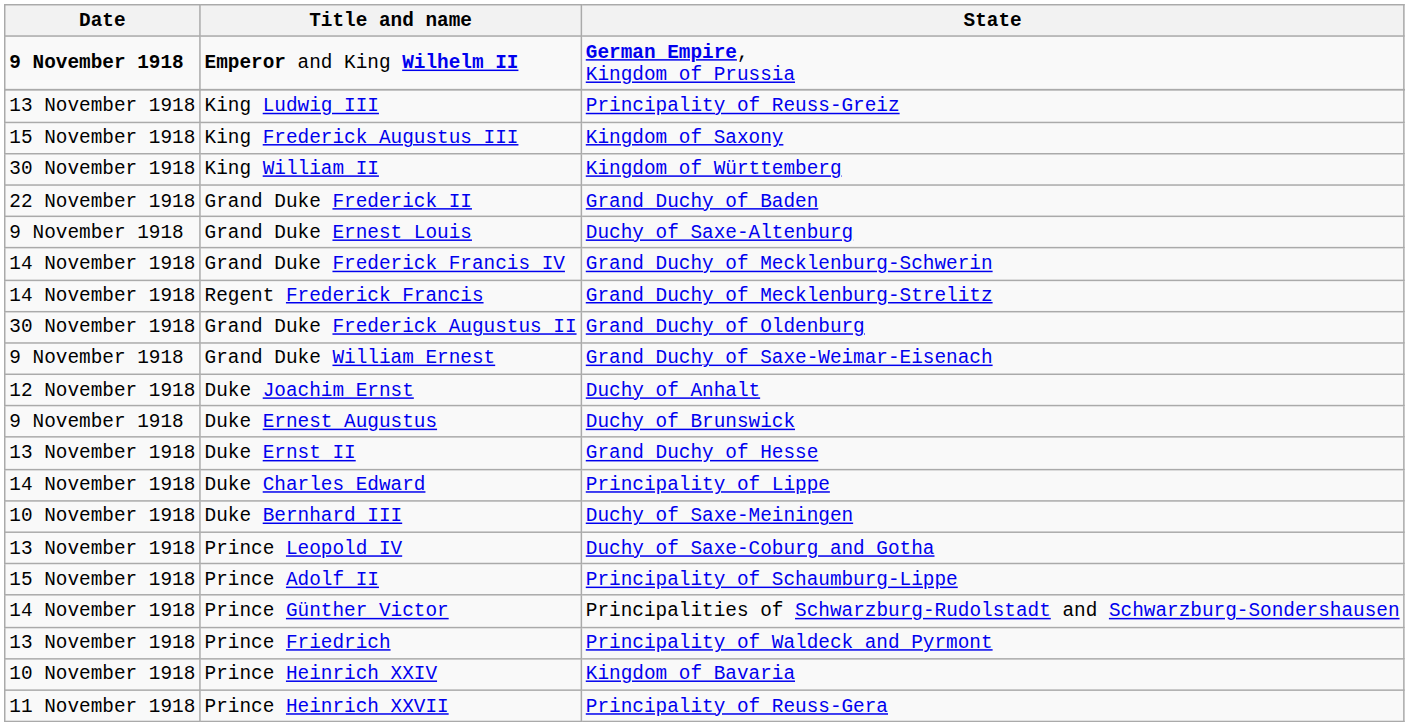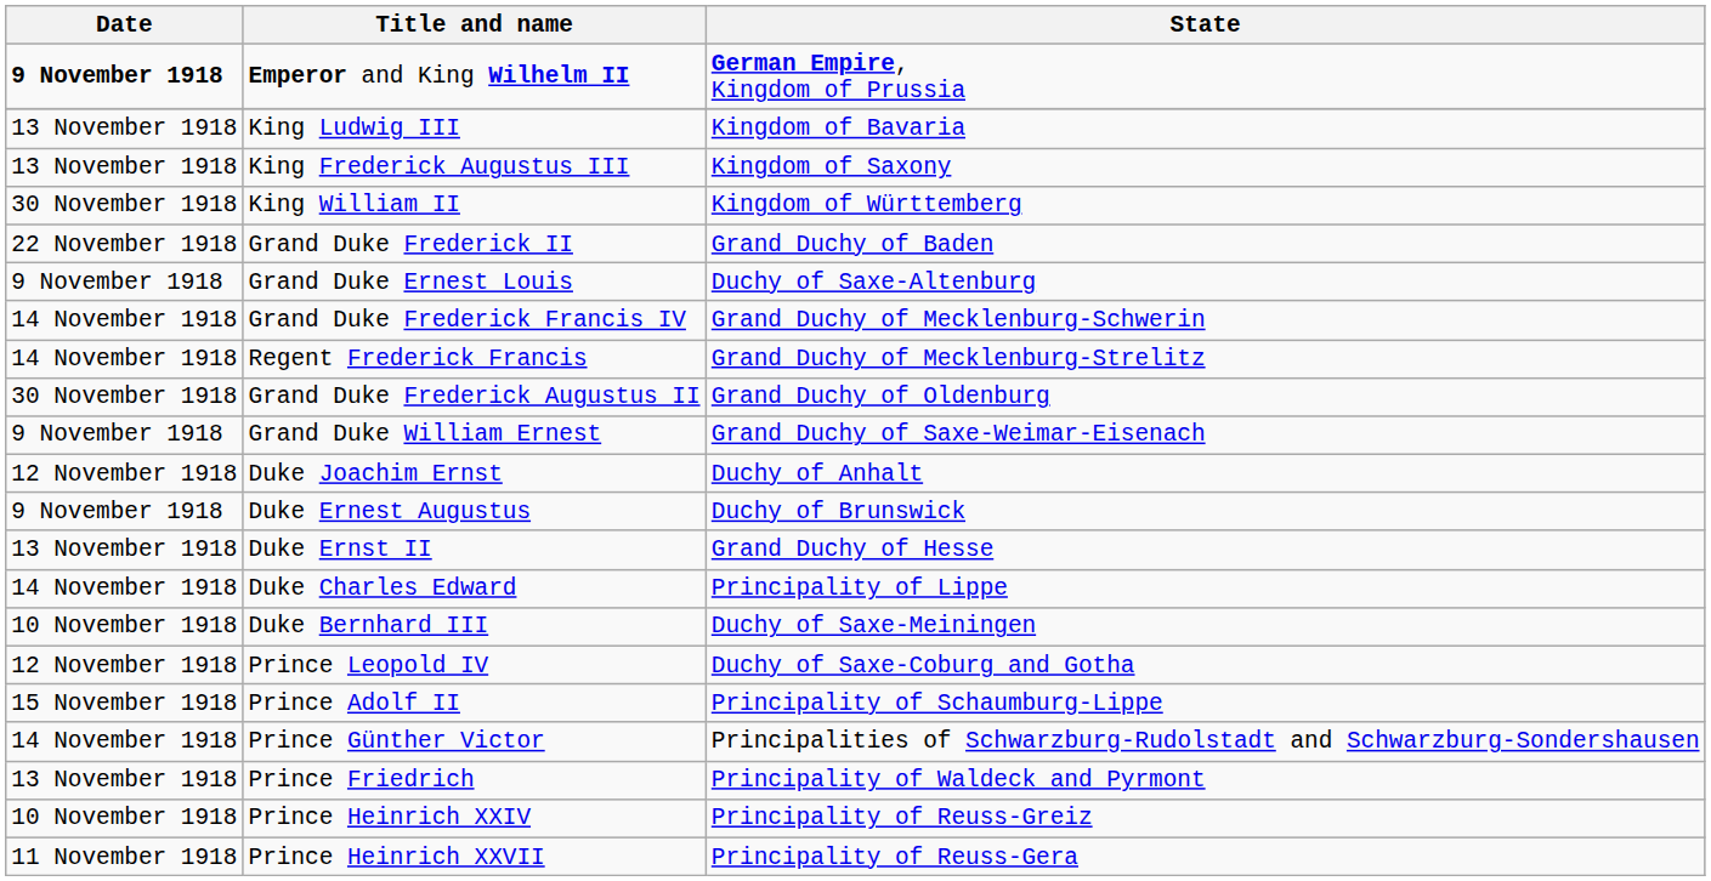 <table class="wikitable sortable">
 <tr>
 <th>Date</th>
 <th class="unsortable">Title and name</th>
 <th class="unsortable">State</th>
 </tr>
 <tr>
 <td><strong>9 November 1918</strong></td>
 <td><strong>Emperor</strong> and King <strong><a href='#'>Wilhelm II</a></strong></td>
 <td><strong><a href='#'>German Empire</a></strong>,<br><a href='#'>Kingdom of Prussia</a></td>
 </tr>
 <tr>
 </tr>
 <tr>
 <td>13 November 1918</td>
 <td>King <a href='#'>Ludwig III</a></td>
-<td><a href='#'>Principality of Reuss-Greiz</a></td>
+<td><a href='#'>Kingdom of Bavaria</a></td>
 </tr>
 <tr>
-<td>15 November 1918</td>
+<td>13 November 1918</td>
 <td>King <a href='#'>Frederick Augustus III</a></td>
 <td><a href='#'>Kingdom of Saxony</a></td>
 </tr>
 <tr>
 <td>30 November 1918</td>
 <td>King <a href='#'>William II</a></td>
 <td><a href='#'>Kingdom of Württemberg</a></td>
 </tr>
 <tr>
 <td>22 November 1918</td>
 <td>Grand Duke <a href='#'>Frederick II</a></td>
 <td><a href='#'>Grand Duchy of Baden</a></td>
 </tr>
 <tr>
 <td>9 November 1918</td>
 <td>Grand Duke <a href='#'>Ernest Louis</a></td>
 <td><a href='#'>Duchy of Saxe-Altenburg</a></td>
 </tr>
 <tr>
 <td>14 November 1918</td>
 <td>Grand Duke <a href='#'>Frederick Francis IV</a></td>
 <td><a href='#'>Grand Duchy of Mecklenburg-Schwerin</a></td>
 </tr>
 <tr>
 <td>14 November 1918</td>
 <td>Regent <a href='#'>Frederick Francis</a></td>
 <td><a href='#'>Grand Duchy of Mecklenburg-Strelitz</a></td>
 </tr>
 <tr>
 <td>30 November 1918</td>
 <td>Grand Duke <a href='#'>Frederick Augustus II</a></td>
 <td><a href='#'>Grand Duchy of Oldenburg</a></td>
 </tr>
 <tr>
 <td>9 November 1918</td>
 <td>Grand Duke <a href='#'>William Ernest</a></td>
 <td><a href='#'>Grand Duchy of Saxe-Weimar-Eisenach</a></td>
 </tr>
 <tr>
 <td>12 November 1918</td>
 <td>Duke <a href='#'>Joachim Ernst</a></td>
 <td><a href='#'>Duchy of Anhalt</a></td>
 </tr>
 <tr>
 <td>9 November 1918</td>
 <td>Duke <a href='#'>Ernest Augustus</a></td>
 <td><a href='#'>Duchy of Brunswick</a></td>
 </tr>
 <tr>
 <td>13 November 1918</td>
 <td>Duke <a href='#'>Ernst II</a></td>
 <td><a href='#'>Grand Duchy of Hesse</a></td>
 </tr>
 <tr>
 <td>14 November 1918</td>
 <td>Duke <a href='#'>Charles Edward</a></td>
 <td><a href='#'>Principality of Lippe</a></td>
 </tr>
 <tr>
 <td>10 November 1918</td>
 <td>Duke <a href='#'>Bernhard III</a></td>
 <td><a href='#'>Duchy of Saxe-Meiningen</a></td>
 </tr>
 <tr>
-<td>13 November 1918</td>
+<td>12 November 1918</td>
 <td>Prince <a href='#'>Leopold IV</a></td>
 <td><a href='#'>Duchy of Saxe-Coburg and Gotha</a></td>
 </tr>
 <tr>
 <td>15 November 1918</td>
 <td>Prince <a href='#'>Adolf II</a></td>
 <td><a href='#'>Principality of Schaumburg-Lippe</a></td>
 </tr>
 <tr>
 <td>14 November 1918</td>
 <td>Prince <a href='#'>Günther Victor</a></td>
 <td>Principalities of <a href='#'>Schwarzburg-Rudolstadt</a> and <a href='#'>Schwarzburg-Sondershausen</a></td>
 </tr>
 <tr>
 <td>13 November 1918</td>
 <td>Prince <a href='#'>Friedrich</a></td>
 <td><a href='#'>Principality of Waldeck and Pyrmont</a></td>
 </tr>
 <tr>
 <td>10 November 1918</td>
 <td>Prince <a href='#'>Heinrich XXIV</a></td>
-<td><a href='#'>Kingdom of Bavaria</a></td>
+<td><a href='#'>Principality of Reuss-Greiz</a></td>
 </tr>
 <tr>
 <td>11 November 1918</td>
 <td>Prince <a href='#'>Heinrich XXVII</a></td>
 <td><a href='#'>Principality of Reuss-Gera</a></td>
 </tr>
 </table>
